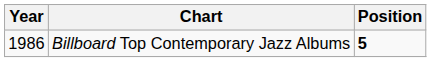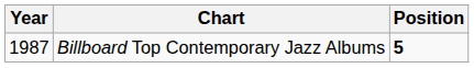 <table class="wikitable">
 <tr>
 <th>Year</th>
 <th>Chart</th>
 <th>Position</th>
 </tr>
 <tr>
-<td>1986</td>
+<td>1987</td>
 <td><em>Billboard</em> Top Contemporary Jazz Albums</td>
 <td><strong>5</strong></td>
 </tr>
 <tr>
 </tr>
 </table>
